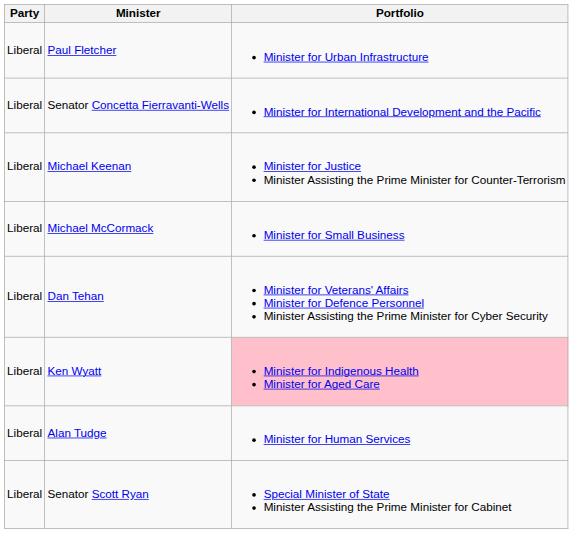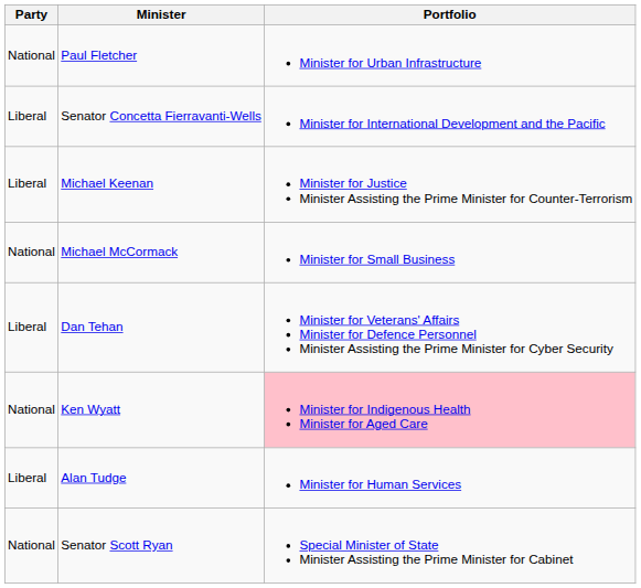 <table class="wikitable sortable">
 <tr>
 <th>Party</th>
 <th>Minister</th>
 <th>Portfolio</th>
 </tr>
 <tr>
-<td>Liberal</td>
+<td>National</td>
 <td><a href='#'>Paul Fletcher</a> </td>
 <td><br><ul><li><a href='#'>Minister for Urban Infrastructure</a></li></ul></td>
 </tr>
 <tr>
 <td>Liberal</td>
 <td>Senator <a href='#'>Concetta Fierravanti-Wells</a></td>
 <td><br><ul><li><a href='#'>Minister for International Development and the Pacific</a></li></ul></td>
 </tr>
 <tr>
 <td>Liberal</td>
 <td><a href='#'>Michael Keenan</a> </td>
 <td><br><ul><li><a href='#'>Minister for Justice</a></li><li>Minister Assisting the Prime Minister for Counter-Terrorism</li></ul></td>
 </tr>
 <tr>
-<td>Liberal</td>
+<td>National</td>
 <td><a href='#'>Michael McCormack</a> </td>
 <td><br><ul><li><a href='#'>Minister for Small Business</a></li></ul></td>
 </tr>
 <tr>
 <td>Liberal</td>
 <td><a href='#'>Dan Tehan</a> </td>
 <td><br><ul><li><a href='#'>Minister for Veterans' Affairs</a></li><li><a href='#'>Minister for Defence Personnel</a></li><li>Minister Assisting the Prime Minister for Cyber Security</li></ul></td>
 </tr>
 <tr>
-<td>Liberal</td>
+<td>National</td>
 <td><a href='#'>Ken Wyatt</a> </td>
 <td style="background: pink;"><br><ul><li><a href='#'>Minister for Indigenous Health</a></li><li><a href='#'>Minister for Aged Care</a></li></ul></td>
 </tr>
 <tr>
 <td>Liberal</td>
 <td><a href='#'>Alan Tudge</a>  </td>
 <td><br><ul><li><a href='#'>Minister for Human Services</a></li></ul></td>
 </tr>
 <tr>
-<td>Liberal</td>
+<td>National</td>
 <td>Senator <a href='#'>Scott Ryan</a></td>
 <td><br><ul><li><a href='#'>Special Minister of State</a></li><li>Minister Assisting the Prime Minister for Cabinet</li></ul></td>
 </tr>
 </table>
